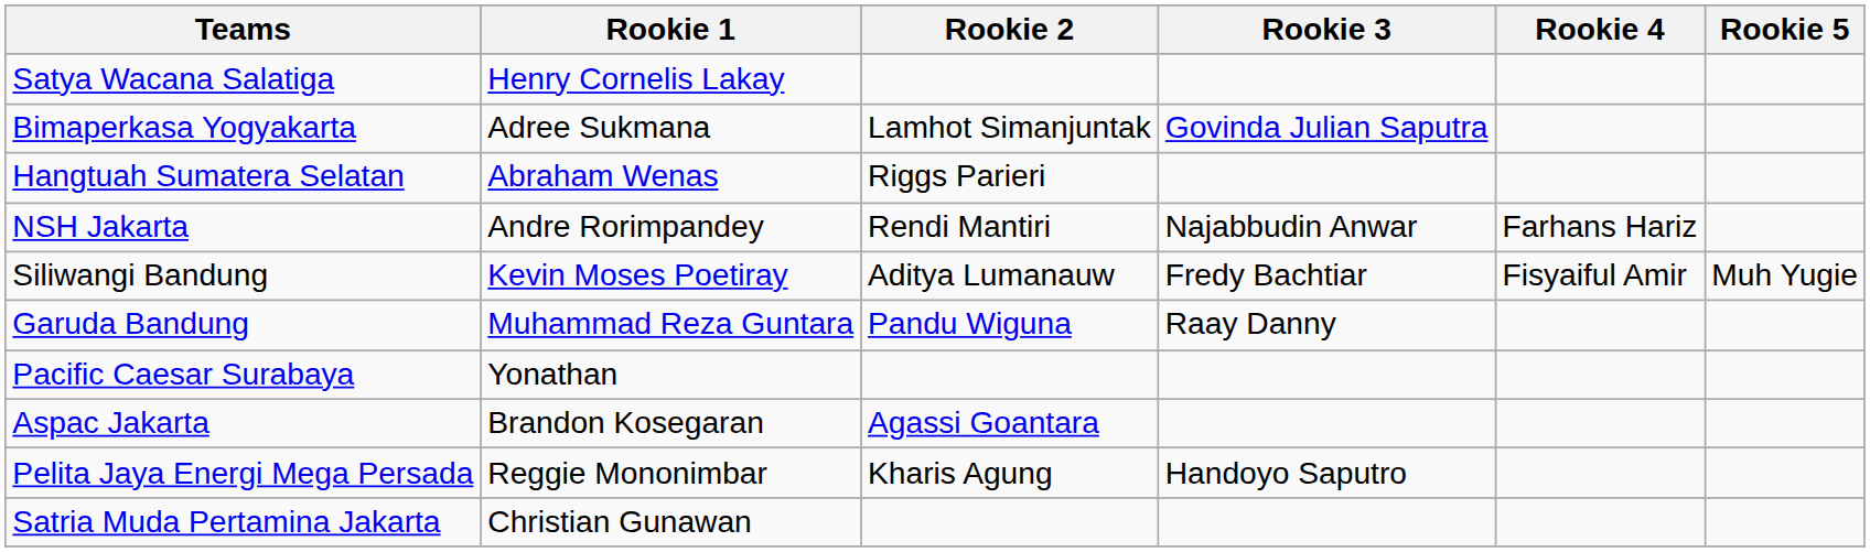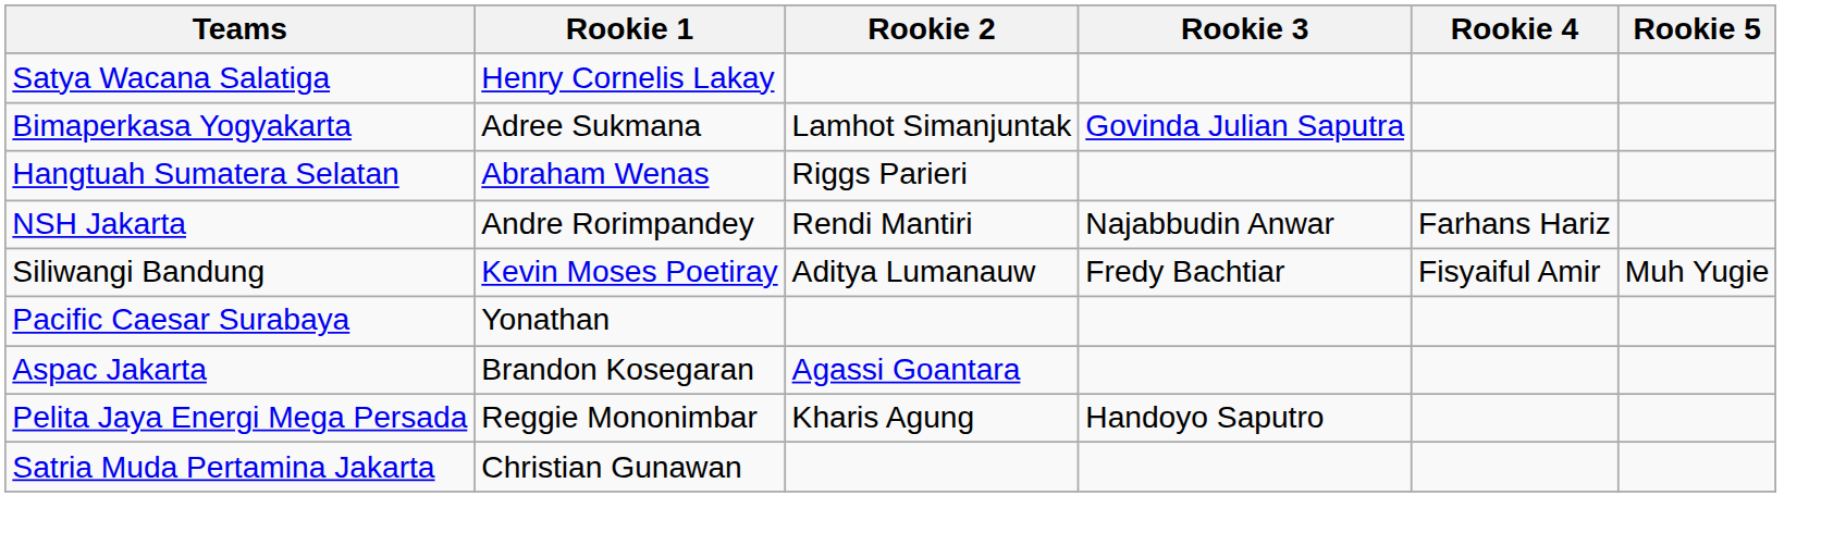 <table class="wikitable">
 <tr>
 <th>Teams</th>
 <th>Rookie 1</th>
 <th>Rookie 2</th>
 <th>Rookie 3</th>
 <th>Rookie 4</th>
 <th>Rookie 5</th>
 </tr>
 <tr>
 <td><a href='#'>Satya Wacana Salatiga</a></td>
 <td> <a href='#'>Henry Cornelis Lakay</a></td>
 <td></td>
 <td></td>
 <td></td>
 <td></td>
 </tr>
 <tr>
 <td><a href='#'>Bimaperkasa Yogyakarta</a></td>
 <td> Adree Sukmana</td>
 <td> Lamhot Simanjuntak</td>
 <td> <a href='#'>Govinda Julian Saputra</a></td>
 <td></td>
 <td></td>
 </tr>
 <tr>
 <td><a href='#'>Hangtuah Sumatera Selatan</a></td>
 <td> <a href='#'>Abraham Wenas</a></td>
 <td> Riggs Parieri</td>
 <td></td>
 <td></td>
 <td></td>
 </tr>
 <tr>
 <td><a href='#'>NSH Jakarta</a></td>
 <td> Andre Rorimpandey</td>
 <td> Rendi Mantiri</td>
 <td> Najabbudin Anwar</td>
 <td> Farhans Hariz</td>
 <td></td>
 </tr>
 <tr>
 <td>Siliwangi Bandung</td>
 <td> <a href='#'>Kevin Moses Poetiray</a></td>
 <td> Aditya Lumanauw</td>
 <td> Fredy Bachtiar</td>
 <td> Fisyaiful Amir</td>
 <td> Muh Yugie</td>
 </tr>
 <tr>
-<td><a href='#'>Garuda Bandung</a></td>
-<td> <a href='#'>Muhammad Reza Guntara</a></td>
-<td> <a href='#'>Pandu Wiguna</a></td>
-<td> Raay Danny</td>
-<td></td>
-<td></td>
-</tr>
-<tr>
 <td><a href='#'>Pacific Caesar Surabaya</a></td>
 <td> Yonathan</td>
 <td></td>
 <td></td>
 <td></td>
 <td></td>
 </tr>
 <tr>
 <td><a href='#'>Aspac Jakarta</a></td>
 <td> Brandon Kosegaran</td>
 <td> <a href='#'>Agassi Goantara</a></td>
 <td></td>
 <td></td>
 <td></td>
 </tr>
 <tr>
 <td><a href='#'>Pelita Jaya Energi Mega Persada</a></td>
 <td> Reggie Mononimbar</td>
 <td> Kharis Agung</td>
 <td> Handoyo Saputro</td>
 <td></td>
 <td></td>
 </tr>
 <tr>
 <td><a href='#'>Satria Muda Pertamina Jakarta</a></td>
 <td> Christian Gunawan</td>
 <td></td>
 <td></td>
 <td></td>
 <td></td>
 </tr>
 </table>
